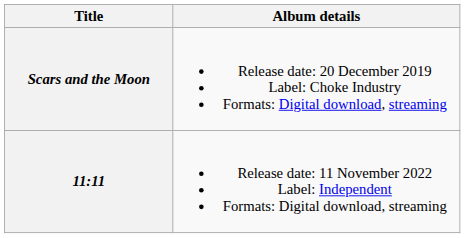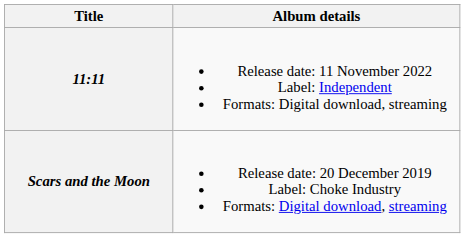 <table class="wikitable plainrowheaders" style="text-align:center;">
 <tr>
 <th style="width:11em;">Title</th>
 <th style="width:19em;">Album details</th>
 </tr>
 <tr>
+<th scope="row"><em>11:11</em></th>
+<td><br><ul><li>Release date: 11 November 2022</li><li>Label: <a href='#'>Independent</a></li><li>Formats: Digital download, streaming</li></ul></td>
+</tr>
+<tr>
 <th scope="row"><em>Scars and the Moon</em></th>
 <td><br><ul><li>Release date: 20 December 2019</li><li>Label: Choke Industry</li><li>Formats: <a href='#'>Digital download</a>, <a href='#'>streaming</a></li></ul></td>
 </tr>
-<tr>
-<th scope="row"><em>11:11</em></th>
-<td><br><ul><li>Release date: 11 November 2022</li><li>Label: <a href='#'>Independent</a></li><li>Formats: Digital download, streaming</li></ul></td>
-</tr>
 </table>
